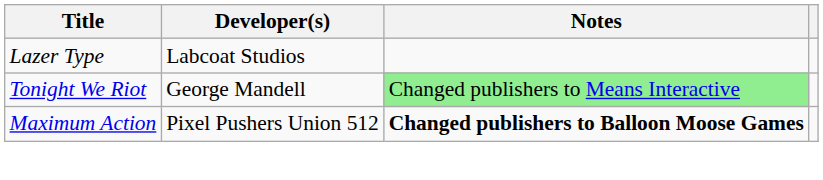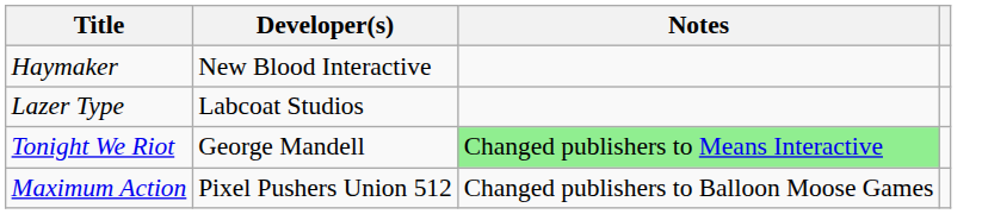 <table class="wikitable sortable plainrowheaders">
 <tr>
 <th scope="col">Title</th>
 <th scope="col">Developer(s)</th>
 <th scope="col" class="unsortable">Notes</th>
 <th scope="col" class="unsortable"></th>
+</tr>
+<tr>
+<td><em>Haymaker</em></td>
+<td>New Blood Interactive</td>
+<td></td>
+<td></td>
 </tr>
 <tr>
 <td><em>Lazer Type</em></td>
 <td>Labcoat Studios</td>
 <td></td>
 <td></td>
 </tr>
 <tr>
 <td><em><a href='#'>Tonight We Riot</a></em></td>
 <td>George Mandell</td>
 <td style="background: lightgreen;">Changed publishers to <a href='#'>Means Interactive</a></td>
 <td></td>
 </tr>
 <tr>
 <td><em><a href='#'>Maximum Action</a></em></td>
 <td>Pixel Pushers Union 512</td>
-<td><strong>Changed publishers to Balloon Moose Games</strong></td>
+<td>Changed publishers to Balloon Moose Games</td>
 <td></td>
 </tr>
 </table>
